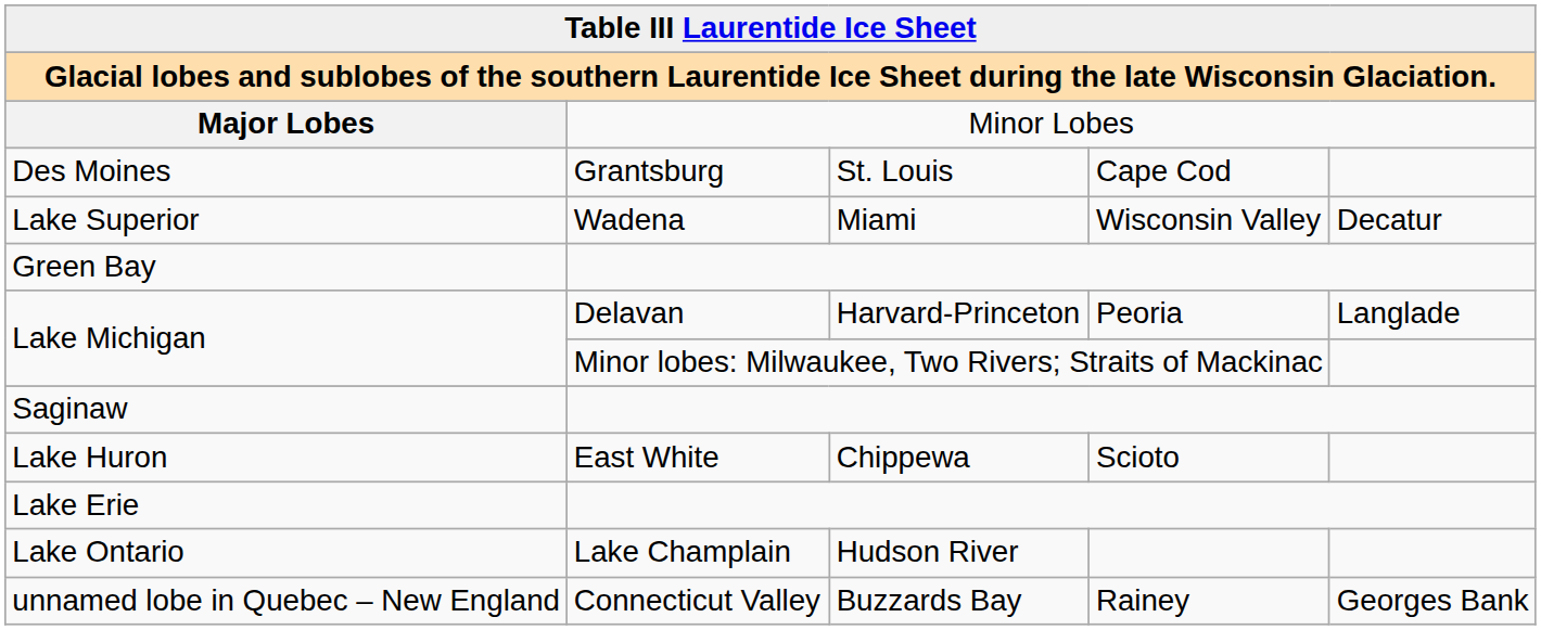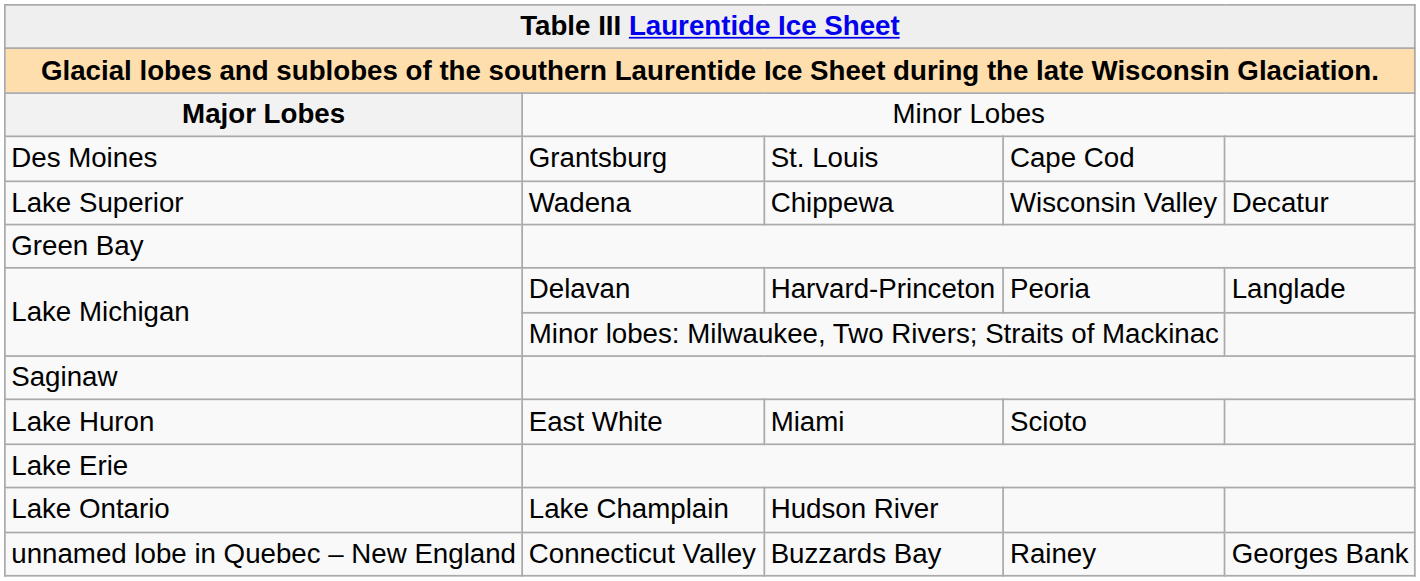 <table class="wikitable">
 <tr>
 <th colspan="6" style=" background: #efefef;">Table III <a href='#'>Laurentide Ice Sheet</a></th>
 </tr>
 <tr>
 <th colspan="6" style="background: #ffdead;">Glacial lobes and sublobes of the southern Laurentide Ice Sheet during the late Wisconsin Glaciation.</th>
 </tr>
 <tr align="center">
 <th>Major Lobes</th>
 <td colspan="4">Minor Lobes</td>
 </tr>
 <tr>
 <td>Des Moines</td>
 <td>Grantsburg</td>
 <td>St. Louis</td>
 <td>Cape Cod</td>
 <td></td>
 </tr>
 <tr>
 <td>Lake Superior</td>
 <td>Wadena</td>
-<td>Miami</td>
+<td>Chippewa</td>
 <td>Wisconsin Valley</td>
 <td>Decatur</td>
 </tr>
 <tr>
 <td>Green Bay</td>
 </tr>
 <tr>
 <td rowspan="2">Lake Michigan</td>
 <td>Delavan</td>
 <td>Harvard-Princeton</td>
 <td>Peoria</td>
 <td>Langlade</td>
 </tr>
 <tr>
 <td colspan="3">Minor lobes: Milwaukee, Two Rivers; Straits of Mackinac</td>
 <td></td>
 </tr>
 <tr>
 <td>Saginaw</td>
 </tr>
 <tr>
 <td>Lake Huron</td>
 <td>East White</td>
-<td>Chippewa</td>
+<td>Miami</td>
 <td>Scioto</td>
 <td></td>
 </tr>
 <tr>
 <td>Lake Erie</td>
 </tr>
 <tr>
 <td>Lake Ontario</td>
 <td>Lake Champlain</td>
 <td>Hudson River</td>
 <td></td>
 <td></td>
 </tr>
 <tr>
 <td>unnamed lobe in Quebec – New England</td>
 <td>Connecticut Valley</td>
 <td>Buzzards Bay</td>
 <td>Rainey</td>
 <td>Georges Bank</td>
 </tr>
 </table>
